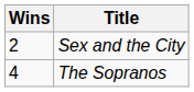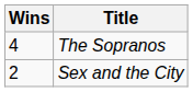 <table class="wikitable">
 <tr>
 <th>Wins</th>
 <th>Title</th>
 </tr>
 <tr>
+<td>4</td>
+<td><em>The Sopranos</em></td>
+</tr>
+<tr>
 <td>2</td>
 <td><em>Sex and the City</em></td>
 </tr>
-<tr>
-<td>4</td>
-<td><em>The Sopranos</em></td>
-</tr>
 </table>
